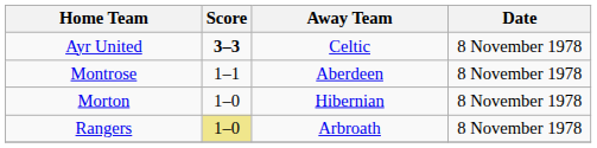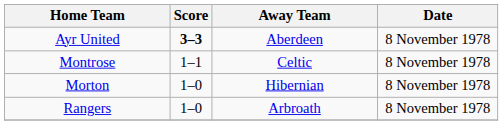 <table class="wikitable" style="text-align:center;">
 <tr>
 <th width=175>Home Team</th>
 <th width=20>Score</th>
 <th width=175>Away Team</th>
 <th width= 125>Date</th>
 </tr>
 <tr>
 <td><a href='#'>Ayr United</a></td>
 <td><strong>3–3</strong></td>
-<td><a href='#'>Celtic</a></td>
+<td><a href='#'>Aberdeen</a></td>
 <td>8 November 1978</td>
 </tr>
 <tr>
 <td><a href='#'>Montrose</a></td>
 <td>1–1</td>
-<td><a href='#'>Aberdeen</a></td>
+<td><a href='#'>Celtic</a></td>
 <td>8 November 1978</td>
 </tr>
 <tr>
 <td><a href='#'>Morton</a></td>
 <td>1–0</td>
 <td><a href='#'>Hibernian</a></td>
 <td>8 November 1978</td>
 </tr>
 <tr>
 <td><a href='#'>Rangers</a></td>
-<td style="background: khaki;">1–0</td>
+<td>1–0</td>
 <td><a href='#'>Arbroath</a></td>
 <td>8 November 1978</td>
 </tr>
 <tr>
 </tr>
 </table>
